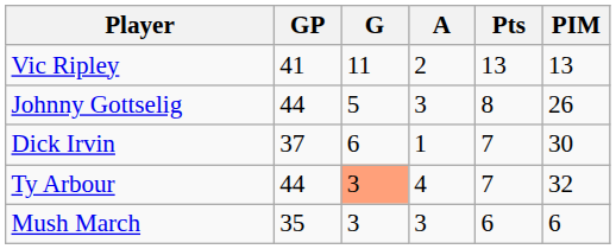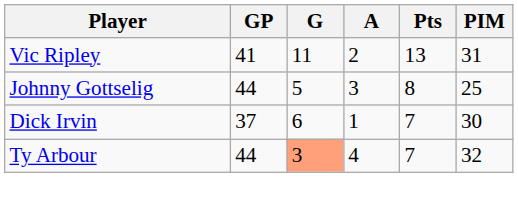 <table class="wikitable">
 <tr>
 <th bgcolor="#DDDDFF" width="40%">Player</th>
 <th bgcolor="#DDDDFF" width="10%">GP</th>
 <th bgcolor="#DDDDFF" width="10%">G</th>
 <th bgcolor="#DDDDFF" width="10%">A</th>
 <th bgcolor="#DDDDFF" width="10%">Pts</th>
 <th bgcolor="#DDDDFF" width="10%">PIM</th>
 </tr>
 <tr>
 <td><a href='#'>Vic Ripley</a></td>
 <td>41</td>
 <td>11</td>
 <td>2</td>
 <td>13</td>
-<td>13</td>
+<td>31</td>
 </tr>
 <tr>
 <td><a href='#'>Johnny Gottselig</a></td>
 <td>44</td>
 <td>5</td>
 <td>3</td>
 <td>8</td>
-<td>26</td>
+<td>25</td>
 </tr>
 <tr>
 <td><a href='#'>Dick Irvin</a></td>
 <td>37</td>
 <td>6</td>
 <td>1</td>
 <td>7</td>
 <td>30</td>
 </tr>
 <tr>
 <td><a href='#'>Ty Arbour</a></td>
 <td>44</td>
 <td style="background: lightsalmon;">3</td>
 <td>4</td>
 <td>7</td>
 <td>32</td>
 </tr>
-<tr>
-<td><a href='#'>Mush March</a></td>
-<td>35</td>
-<td>3</td>
-<td>3</td>
-<td>6</td>
-<td>6</td>
-</tr>
 </table>
